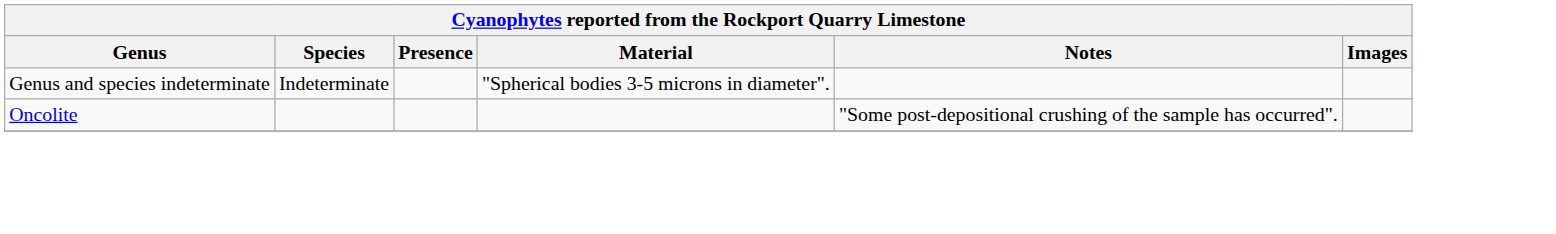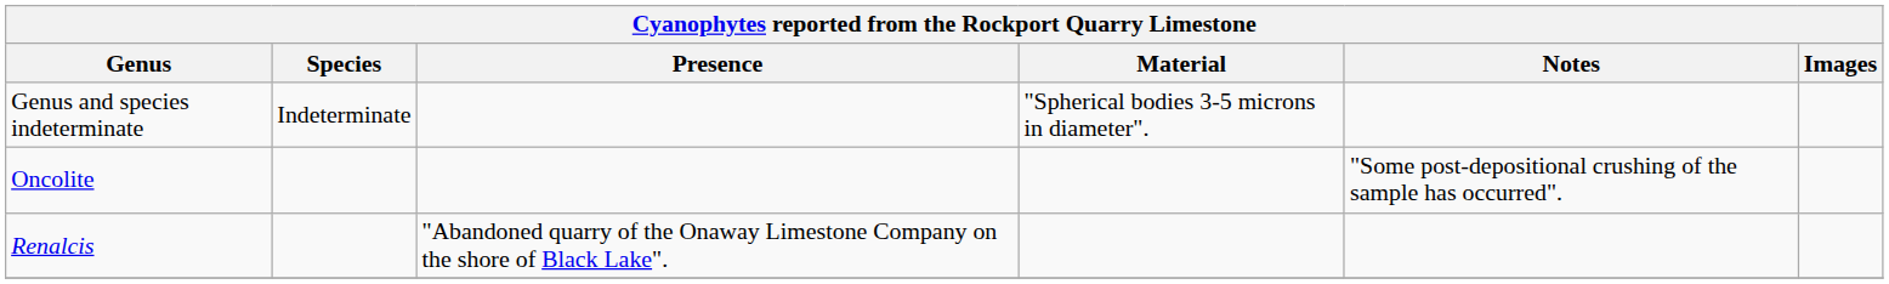 <table class="wikitable" align="center">
 <tr>
 <th colspan="6" align="center"><strong><a href='#'>Cyanophytes</a> reported from the Rockport Quarry Limestone</strong></th>
 </tr>
 <tr>
 <th>Genus</th>
 <th>Species</th>
 <th>Presence</th>
 <th><strong>Material</strong></th>
 <th>Notes</th>
 <th>Images</th>
 </tr>
 <tr>
 <td>Genus and species indeterminate</td>
 <td>Indeterminate</td>
 <td></td>
 <td>"Spherical bodies 3-5 microns in diameter".</td>
 <td></td>
 <td></td>
 </tr>
 <tr>
 <td><a href='#'>Oncolite</a></td>
 <td></td>
 <td></td>
 <td></td>
 <td>"Some post-depositional crushing of the sample has occurred".</td>
 <td></td>
 </tr>
 <tr>
+<td><em><a href='#'>Renalcis</a></em></td>
+<td></td>
+<td>"Abandoned quarry of the Onaway Limestone Company on the shore of <a href='#'>Black Lake</a>".</td>
+<td></td>
+<td></td>
+<td></td>
+</tr>
+<tr>
 </tr>
 </table>
